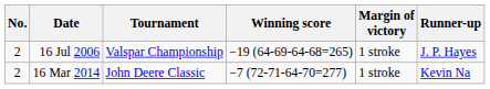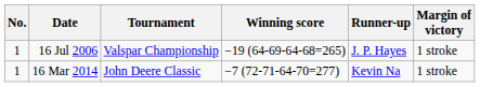 <table class="wikitable" style="font-size:95%;">
 <tr>
 <th>No.</th>
 <th>Date</th>
 <th>Tournament</th>
 <th>Winning score</th>
+<th>Runner-up</th>
 <th>Margin of<br>victory</th>
-<th>Runner-up</th>
 </tr>
 <tr>
-<td align=center>2</td>
+<td align=center>1</td>
 <td align=right>16 Jul <a href='#'>2006</a></td>
 <td><a href='#'>Valspar Championship</a></td>
 <td>−19 (64-69-64-68=265)</td>
+<td> <a href='#'>J. P. Hayes</a></td>
 <td>1 stroke</td>
-<td> <a href='#'>J. P. Hayes</a></td>
 </tr>
 <tr>
-<td align=center>2</td>
+<td align=center>1</td>
 <td align=right>16 Mar <a href='#'>2014</a></td>
 <td><a href='#'>John Deere Classic</a></td>
 <td>−7 (72-71-64-70=277)</td>
+<td> <a href='#'>Kevin Na</a></td>
 <td>1 stroke</td>
-<td> <a href='#'>Kevin Na</a></td>
 </tr>
 </table>
